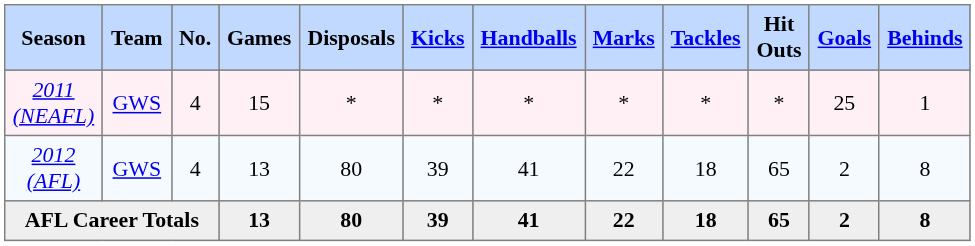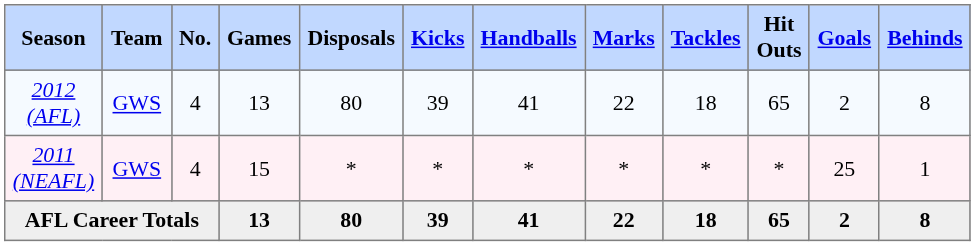 <table border="1" cellpadding="4" cellspacing="0"  style="text-align:center; font-size:90%; border-collapse:collapse; width:72%;">
 <tr style="background:#C1D8FF;">
 <th width=3%>Season</th>
 <th width=5%>Team</th>
 <th width=2%>No.</th>
 <th width=3%>Games</th>
 <th width=3%>Disposals</th>
 <th width=3%><a href='#'>Kicks</a></th>
 <th width=3%><a href='#'>Handballs</a></th>
 <th width=3%><a href='#'>Marks</a></th>
 <th width=3%><a href='#'>Tackles</a></th>
 <th width=3%>Hit Outs</th>
 <th width=3%><a href='#'>Goals</a></th>
 <th width=3%><a href='#'>Behinds</a></th>
 </tr>
+<tr style="background:#F5FAFF;">
+<td><em><a href='#'>2012<br>(AFL)</a></em></td>
+<td><a href='#'>GWS</a></td>
+<td>4</td>
+<td>13</td>
+<td>80</td>
+<td>39</td>
+<td>41</td>
+<td>22</td>
+<td>18</td>
+<td>65</td>
+<td>2</td>
+<td>8</td>
+</tr>
 <tr style="background:lavenderblush;">
 <td><em><a href='#'>2011<br>(NEAFL)</a></em></td>
 <td><a href='#'>GWS</a></td>
 <td>4</td>
 <td>15</td>
 <td>*</td>
 <td>*</td>
 <td>*</td>
 <td>*</td>
 <td>*</td>
 <td>*</td>
 <td>25</td>
 <td>1</td>
 </tr>
-<tr style="background:#F5FAFF;">
-<td><em><a href='#'>2012<br>(AFL)</a></em></td>
-<td><a href='#'>GWS</a></td>
-<td>4</td>
-<td>13</td>
-<td>80</td>
-<td>39</td>
-<td>41</td>
-<td>22</td>
-<td>18</td>
-<td>65</td>
-<td>2</td>
-<td>8</td>
-</tr>
 <tr style="background:#EFEFEF;">
 <th colspan=3>AFL Career Totals</th>
 <td><strong>13</strong></td>
 <td><strong>80</strong></td>
 <td><strong>39</strong></td>
 <td><strong>41</strong></td>
 <td><strong>22</strong></td>
 <td><strong>18</strong></td>
 <td><strong>65</strong></td>
 <td><strong>2</strong></td>
 <td><strong>8</strong></td>
 </tr>
 </table>
